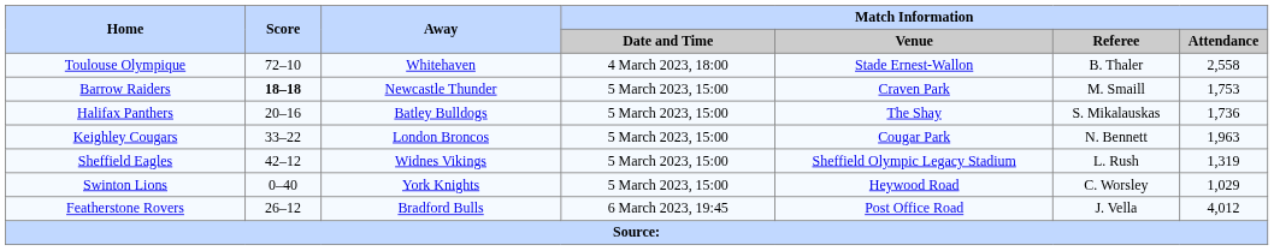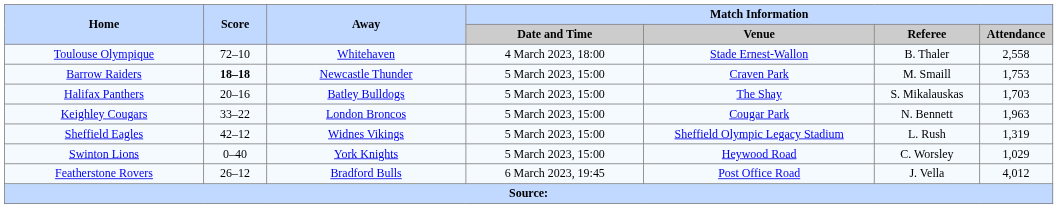 <table border=1 style="border-collapse:collapse; font-size:90%; text-align:center;" cellpadding=3 cellspacing=0 width=100%>
 <tr bgcolor=#C1D8FF>
 <th scope="col" rowspan=2 width=19%>Home</th>
 <th scope="col" rowspan=2 width=6%>Score</th>
 <th scope="col" rowspan=2 width=19%>Away</th>
 <th colspan=6>Match Information</th>
 </tr>
 <tr bgcolor=#CCCCCC>
 <th scope="col" width=17%>Date and Time</th>
 <th scope="col" width=22%>Venue</th>
 <th scope="col" width=10%>Referee</th>
 <th scope="col" width=7%>Attendance</th>
 </tr>
 <tr bgcolor=#F5FAFF>
 <td> <a href='#'>Toulouse Olympique</a></td>
 <td>72–10</td>
 <td> <a href='#'>Whitehaven</a></td>
 <td>4 March 2023, 18:00</td>
 <td><a href='#'>Stade Ernest-Wallon</a></td>
 <td>B. Thaler</td>
 <td>2,558</td>
 </tr>
 <tr bgcolor=#F5FAFF>
 <td> <a href='#'>Barrow Raiders</a></td>
 <td><strong>18–18</strong></td>
 <td> <a href='#'>Newcastle Thunder</a></td>
 <td>5 March 2023, 15:00</td>
 <td><a href='#'>Craven Park</a></td>
 <td>M. Smaill</td>
 <td>1,753</td>
 </tr>
 <tr bgcolor=#F5FAFF>
 <td> <a href='#'>Halifax Panthers</a></td>
 <td>20–16</td>
 <td> <a href='#'>Batley Bulldogs</a></td>
 <td>5 March 2023, 15:00</td>
 <td><a href='#'>The Shay</a></td>
 <td>S. Mikalauskas</td>
-<td>1,736</td>
+<td>1,703</td>
 </tr>
 <tr bgcolor=#F5FAFF>
 <td> <a href='#'>Keighley Cougars</a></td>
 <td>33–22</td>
 <td> <a href='#'>London Broncos</a></td>
 <td>5 March 2023, 15:00</td>
 <td><a href='#'>Cougar Park</a></td>
 <td>N. Bennett</td>
 <td>1,963</td>
 </tr>
 <tr bgcolor=#F5FAFF>
 <td> <a href='#'>Sheffield Eagles</a></td>
 <td>42–12</td>
 <td> <a href='#'>Widnes Vikings</a></td>
 <td>5 March 2023, 15:00</td>
 <td><a href='#'>Sheffield Olympic Legacy Stadium</a></td>
 <td>L. Rush</td>
 <td>1,319</td>
 </tr>
 <tr bgcolor=#F5FAFF>
 <td> <a href='#'>Swinton Lions</a></td>
 <td>0–40</td>
 <td> <a href='#'>York Knights</a></td>
 <td>5 March 2023, 15:00</td>
 <td><a href='#'>Heywood Road</a></td>
 <td>C. Worsley</td>
 <td>1,029</td>
 </tr>
 <tr bgcolor=#F5FAFF>
 <td> <a href='#'>Featherstone Rovers</a></td>
 <td>26–12</td>
 <td> <a href='#'>Bradford Bulls</a></td>
 <td>6 March 2023, 19:45</td>
 <td><a href='#'>Post Office Road</a></td>
 <td>J. Vella</td>
 <td>4,012</td>
 </tr>
 <tr style="background:#c1d8ff;">
 <th colspan=7>Source:</th>
 </tr>
 </table>
